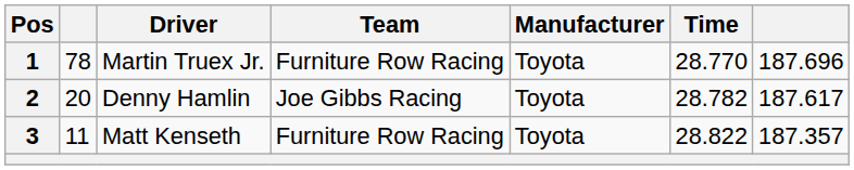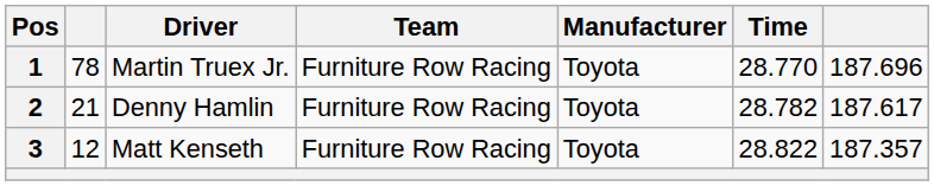 <table class="wikitable" style="font-size:95%">
 <tr>
 <th>Pos</th>
 <th></th>
 <th>Driver</th>
 <th>Team</th>
 <th>Manufacturer</th>
 <th>Time</th>
 <th></th>
 </tr>
 <tr>
 <th>1</th>
 <td>78</td>
 <td>Martin Truex Jr.</td>
 <td>Furniture Row Racing</td>
 <td>Toyota</td>
 <td>28.770</td>
 <td>187.696</td>
 </tr>
 <tr>
 <th>2</th>
-<td>20</td>
+<td>21</td>
 <td>Denny Hamlin</td>
-<td>Joe Gibbs Racing</td>
+<td>Furniture Row Racing</td>
 <td>Toyota</td>
 <td>28.782</td>
 <td>187.617</td>
 </tr>
 <tr>
 <th>3</th>
-<td>11</td>
+<td>12</td>
 <td>Matt Kenseth</td>
 <td>Furniture Row Racing</td>
 <td>Toyota</td>
 <td>28.822</td>
 <td>187.357</td>
 </tr>
 <tr>
 <th colspan="7"></th>
 </tr>
 </table>
